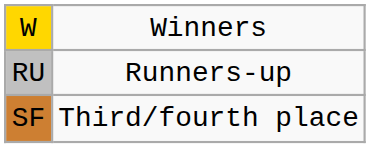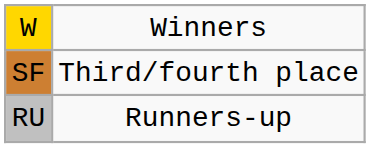 <table class="wikitable" style="text-align:center">
 <tr>
 <td style=background:gold>W</td>
 <td>Winners</td>
 </tr>
 <tr>
+<td style=background:#cd7f32>SF</td>
+<td>Third/fourth place</td>
+</tr>
+<tr>
 <td style=background:silver>RU</td>
 <td>Runners-up</td>
 </tr>
-<tr>
-<td style=background:#cd7f32>SF</td>
-<td>Third/fourth place</td>
-</tr>
 </table>
